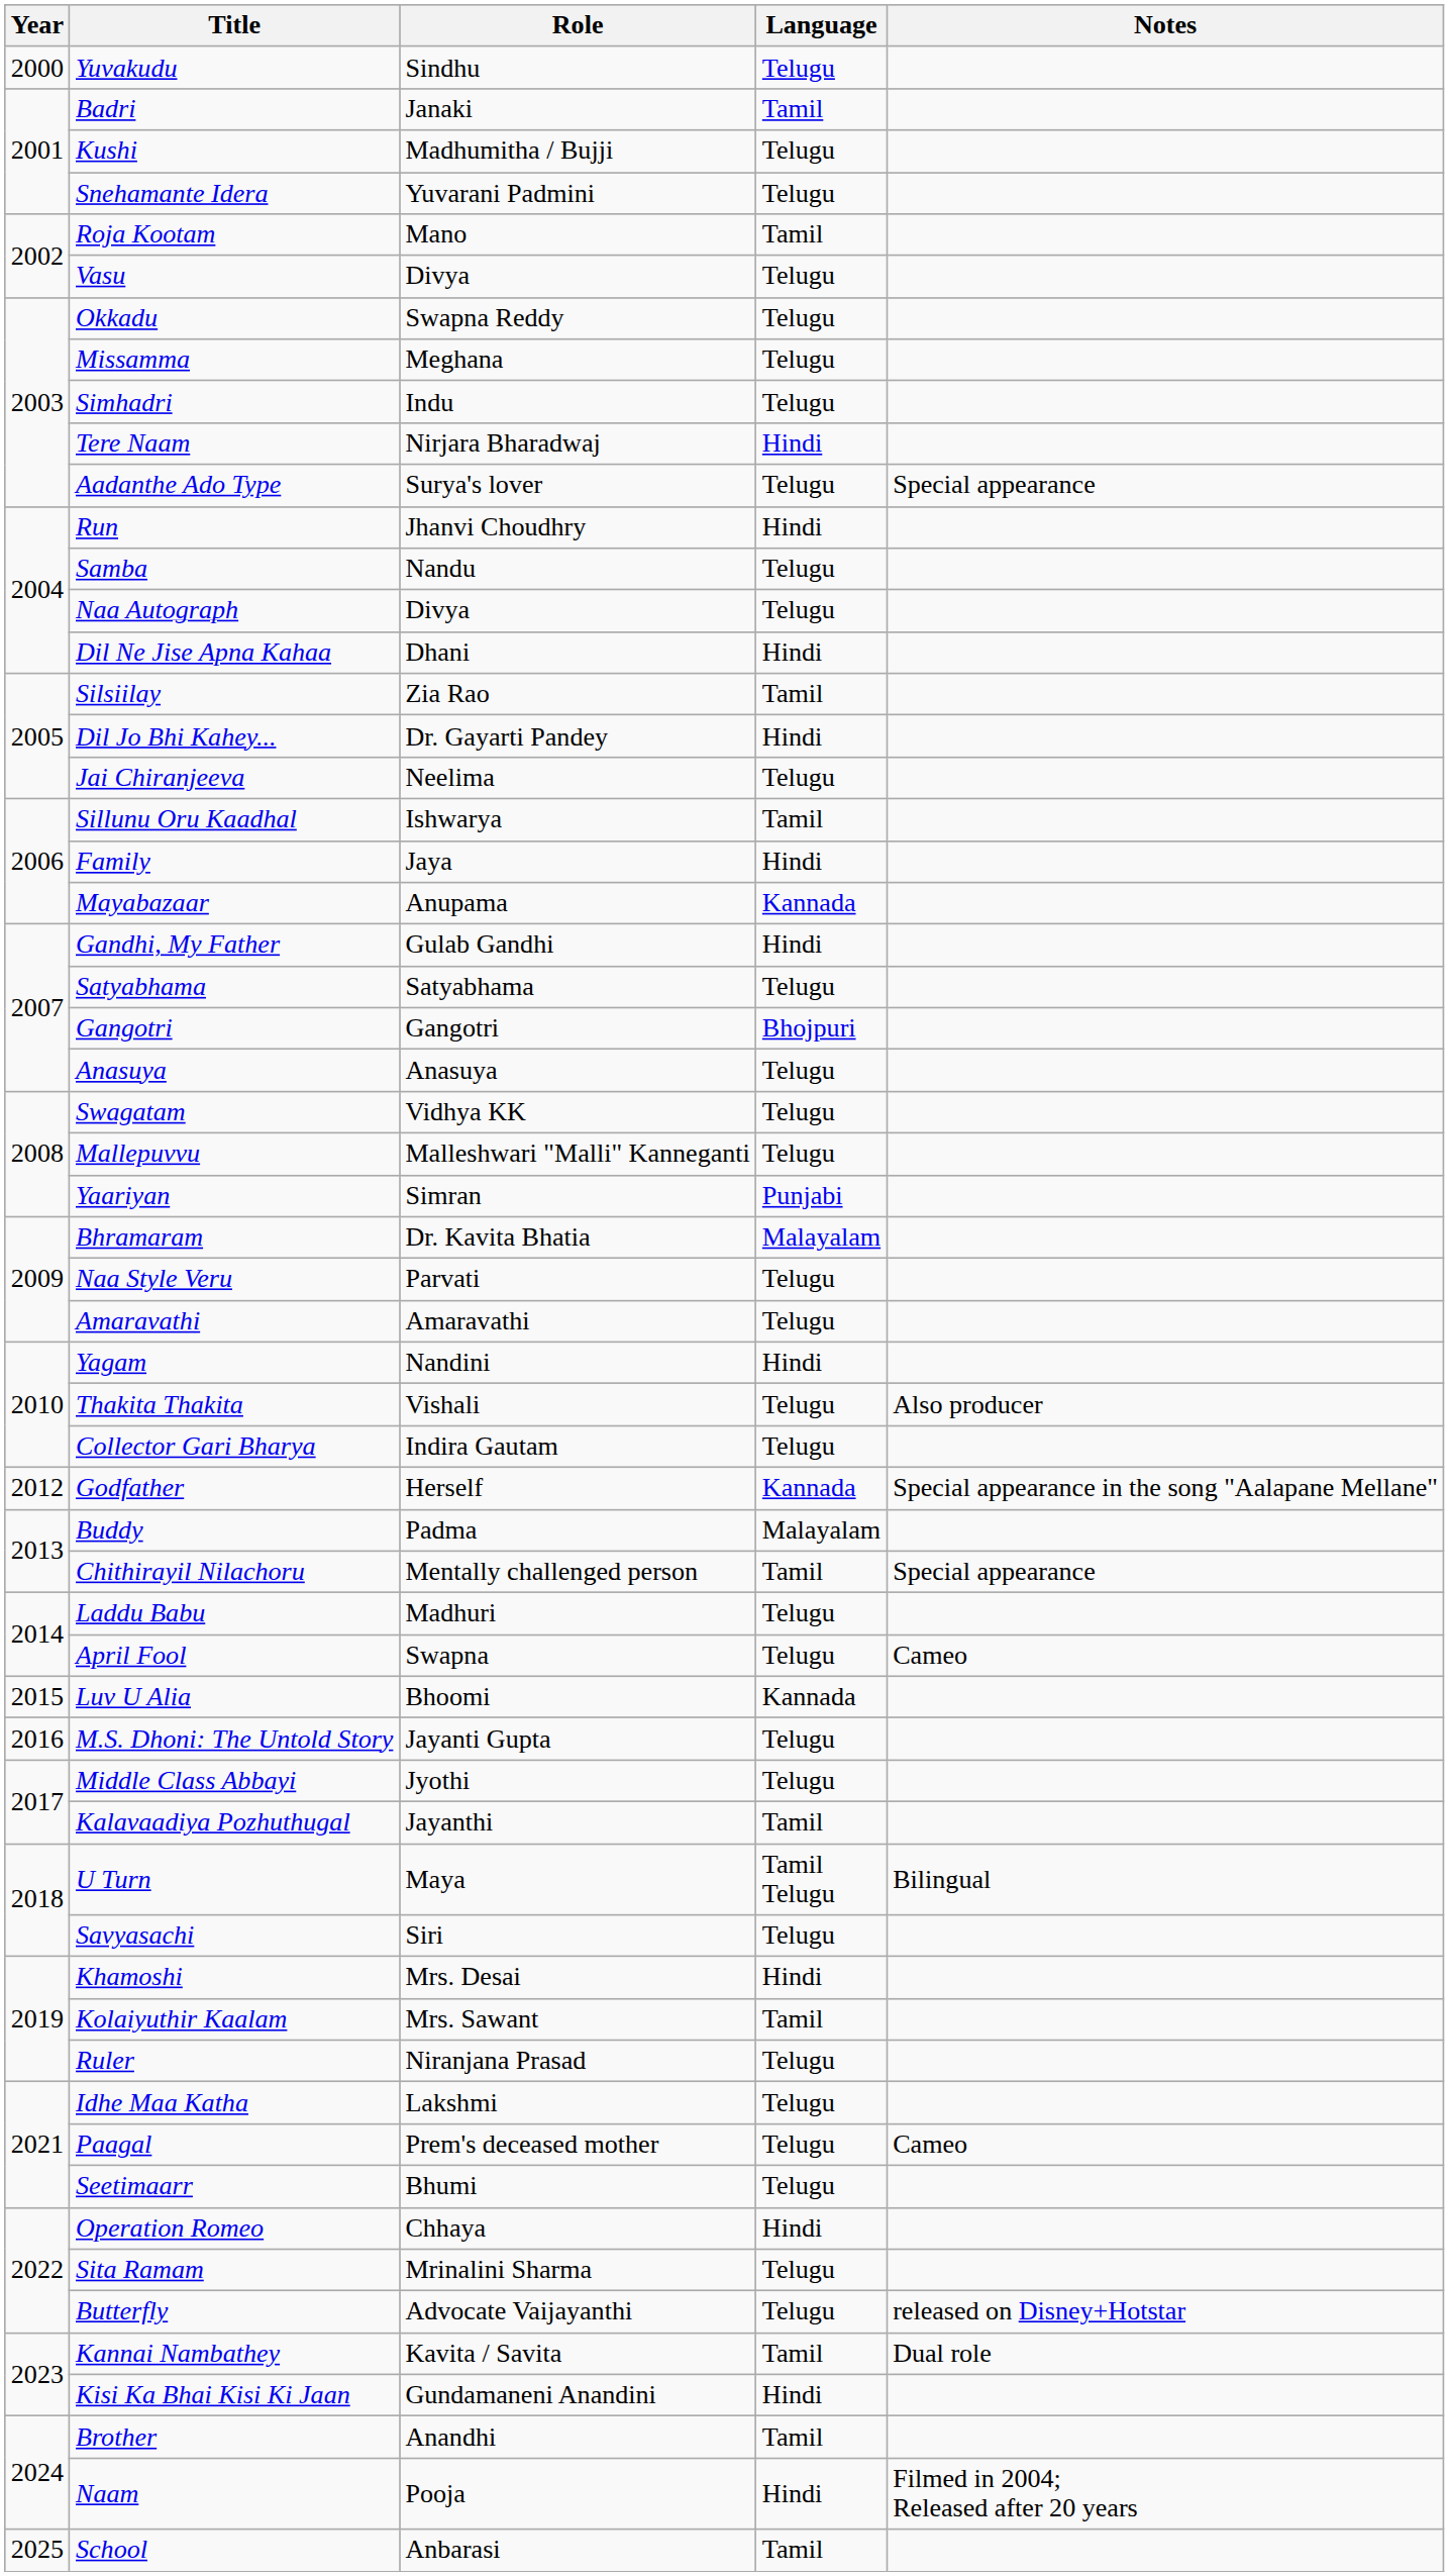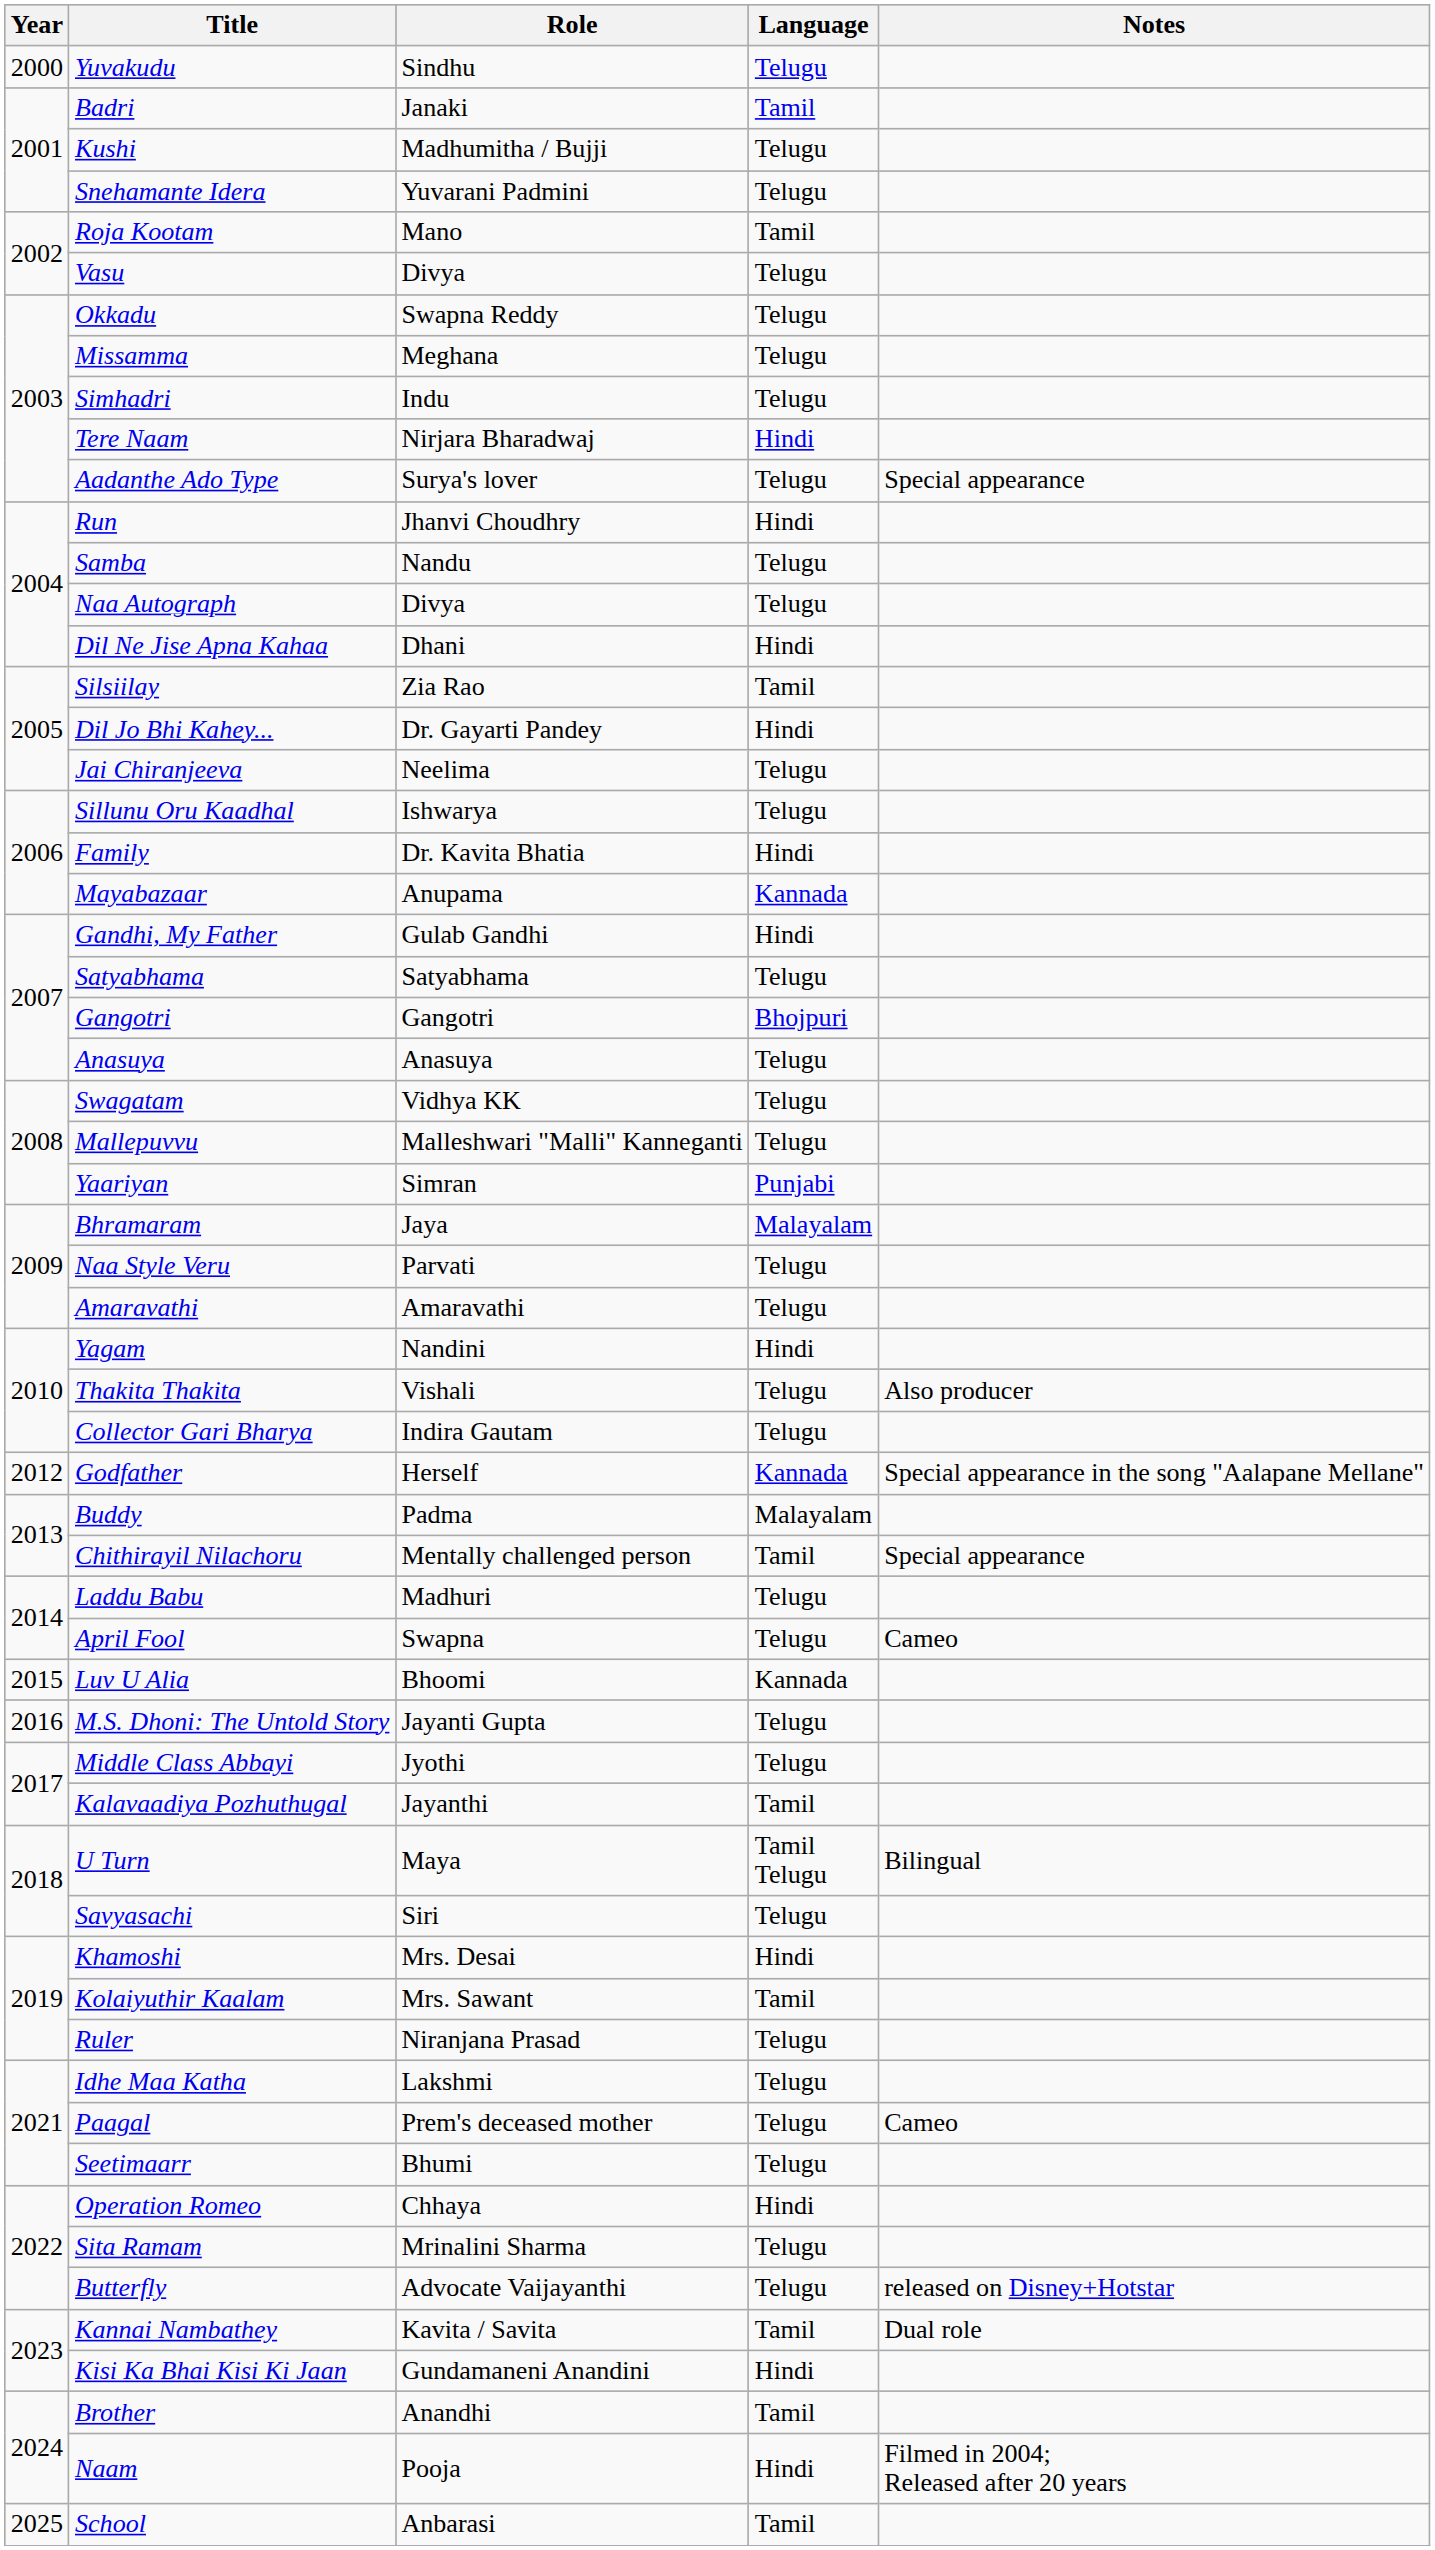 <table class="wikitable sortable">
 <tr>
 <th scope="col">Year</th>
 <th scope="col">Title</th>
 <th scope="col">Role</th>
 <th scope="col">Language</th>
 <th class="unsortable" scope="col">Notes</th>
 </tr>
 <tr>
 <td>2000</td>
 <td><em><a href='#'>Yuvakudu</a></em></td>
 <td>Sindhu</td>
 <td><a href='#'>Telugu</a></td>
 <td></td>
 </tr>
 <tr>
 <td rowspan="3">2001</td>
 <td><em><a href='#'>Badri</a></em></td>
 <td>Janaki</td>
 <td><a href='#'>Tamil</a></td>
 <td></td>
 </tr>
 <tr>
 <td><em><a href='#'>Kushi</a></em></td>
 <td>Madhumitha / Bujji</td>
 <td>Telugu</td>
 <td></td>
 </tr>
 <tr>
 <td><em><a href='#'>Snehamante Idera</a></em></td>
 <td>Yuvarani Padmini</td>
 <td>Telugu</td>
 <td></td>
 </tr>
 <tr>
 <td rowspan="2">2002</td>
 <td><em><a href='#'>Roja Kootam</a></em></td>
 <td>Mano</td>
 <td>Tamil</td>
 <td></td>
 </tr>
 <tr>
 <td><em><a href='#'>Vasu</a></em></td>
 <td>Divya</td>
 <td>Telugu</td>
 <td></td>
 </tr>
 <tr>
 <td rowspan="5">2003</td>
 <td><em><a href='#'>Okkadu</a></em></td>
 <td>Swapna Reddy</td>
 <td>Telugu</td>
 <td></td>
 </tr>
 <tr>
 <td><em><a href='#'>Missamma</a></em></td>
 <td>Meghana</td>
 <td>Telugu</td>
 <td></td>
 </tr>
 <tr>
 <td><em><a href='#'>Simhadri</a></em></td>
 <td>Indu</td>
 <td>Telugu</td>
 <td></td>
 </tr>
 <tr>
 <td><em><a href='#'>Tere Naam</a></em></td>
 <td>Nirjara Bharadwaj</td>
 <td><a href='#'>Hindi</a></td>
 <td></td>
 </tr>
 <tr>
 <td><em><a href='#'>Aadanthe Ado Type</a></em></td>
 <td>Surya's lover</td>
 <td>Telugu</td>
 <td>Special appearance</td>
 </tr>
 <tr>
 <td rowspan="4">2004</td>
 <td><em><a href='#'>Run</a></em></td>
 <td>Jhanvi Choudhry</td>
 <td>Hindi</td>
 <td></td>
 </tr>
 <tr>
 <td><em><a href='#'>Samba</a></em></td>
 <td>Nandu</td>
 <td>Telugu</td>
 <td></td>
 </tr>
 <tr>
 <td><em><a href='#'>Naa Autograph</a></em></td>
 <td>Divya</td>
 <td>Telugu</td>
 <td></td>
 </tr>
 <tr>
 <td><em><a href='#'>Dil Ne Jise Apna Kahaa</a></em></td>
 <td>Dhani</td>
 <td>Hindi</td>
 <td></td>
 </tr>
 <tr>
 <td rowspan="3">2005</td>
 <td><em><a href='#'>Silsiilay</a></em></td>
 <td>Zia Rao</td>
 <td>Tamil</td>
 <td></td>
 </tr>
 <tr>
 <td><em><a href='#'>Dil Jo Bhi Kahey...</a></em></td>
 <td>Dr. Gayarti Pandey</td>
 <td>Hindi</td>
 <td></td>
 </tr>
 <tr>
 <td><em><a href='#'>Jai Chiranjeeva</a></em></td>
 <td>Neelima</td>
 <td>Telugu</td>
 <td></td>
 </tr>
 <tr>
 <td rowspan="3">2006</td>
 <td><em><a href='#'>Sillunu Oru Kaadhal</a></em></td>
 <td>Ishwarya</td>
-<td>Tamil</td>
+<td>Telugu</td>
 <td></td>
 </tr>
 <tr>
 <td><em><a href='#'>Family</a></em></td>
-<td>Jaya</td>
+<td>Dr. Kavita Bhatia</td>
 <td>Hindi</td>
 <td></td>
 </tr>
 <tr>
 <td><em><a href='#'>Mayabazaar</a></em></td>
 <td>Anupama</td>
 <td><a href='#'>Kannada</a></td>
 <td></td>
 </tr>
 <tr>
 <td rowspan="4">2007</td>
 <td><em><a href='#'>Gandhi, My Father</a></em></td>
 <td>Gulab Gandhi</td>
 <td>Hindi</td>
 <td></td>
 </tr>
 <tr>
 <td><em><a href='#'>Satyabhama</a></em></td>
 <td>Satyabhama</td>
 <td>Telugu</td>
 <td></td>
 </tr>
 <tr>
 <td><em><a href='#'>Gangotri</a></em></td>
 <td>Gangotri</td>
 <td><a href='#'>Bhojpuri</a></td>
 <td></td>
 </tr>
 <tr>
 <td><em><a href='#'>Anasuya</a></em></td>
 <td>Anasuya</td>
 <td>Telugu</td>
 <td></td>
 </tr>
 <tr>
 <td rowspan="3">2008</td>
 <td><em><a href='#'>Swagatam</a></em></td>
 <td>Vidhya KK</td>
 <td>Telugu</td>
 <td></td>
 </tr>
 <tr>
 <td><em><a href='#'>Mallepuvvu</a></em></td>
 <td>Malleshwari "Malli" Kanneganti</td>
 <td>Telugu</td>
 <td></td>
 </tr>
 <tr>
 <td><em><a href='#'>Yaariyan</a></em></td>
 <td>Simran</td>
 <td><a href='#'>Punjabi</a></td>
 <td></td>
 </tr>
 <tr>
 <td rowspan="3">2009</td>
 <td><em><a href='#'>Bhramaram</a></em></td>
-<td>Dr. Kavita Bhatia</td>
+<td>Jaya</td>
 <td><a href='#'>Malayalam</a></td>
 <td></td>
 </tr>
 <tr>
 <td><em><a href='#'>Naa Style Veru</a></em></td>
 <td>Parvati</td>
 <td>Telugu</td>
 <td></td>
 </tr>
 <tr>
 <td><em><a href='#'>Amaravathi</a></em></td>
 <td>Amaravathi</td>
 <td>Telugu</td>
 <td></td>
 </tr>
 <tr>
 <td rowspan="3">2010</td>
 <td><em><a href='#'>Yagam</a></em></td>
 <td>Nandini</td>
 <td>Hindi</td>
 <td></td>
 </tr>
 <tr>
 <td><em><a href='#'>Thakita Thakita</a></em></td>
 <td>Vishali</td>
 <td>Telugu</td>
 <td>Also producer</td>
 </tr>
 <tr>
 <td><em><a href='#'>Collector Gari Bharya</a></em></td>
 <td>Indira Gautam</td>
 <td>Telugu</td>
 <td></td>
 </tr>
 <tr>
 <td>2012</td>
 <td><em><a href='#'>Godfather</a></em></td>
 <td>Herself</td>
 <td><a href='#'>Kannada</a></td>
 <td>Special appearance in the song "Aalapane Mellane"</td>
 </tr>
 <tr>
 <td rowspan="2">2013</td>
 <td><em><a href='#'>Buddy</a></em></td>
 <td>Padma</td>
 <td>Malayalam</td>
 <td></td>
 </tr>
 <tr>
 <td><em><a href='#'>Chithirayil Nilachoru</a></em></td>
 <td>Mentally challenged person</td>
 <td>Tamil</td>
 <td>Special appearance</td>
 </tr>
 <tr>
 <td rowspan="2">2014</td>
 <td><em><a href='#'>Laddu Babu</a></em></td>
 <td>Madhuri</td>
 <td>Telugu</td>
 <td></td>
 </tr>
 <tr>
 <td><em><a href='#'>April Fool</a></em></td>
 <td>Swapna</td>
 <td>Telugu</td>
 <td>Cameo</td>
 </tr>
 <tr>
 <td>2015</td>
 <td><em><a href='#'>Luv U Alia</a></em></td>
 <td>Bhoomi</td>
 <td>Kannada</td>
 <td></td>
 </tr>
 <tr>
 <td>2016</td>
 <td><em><a href='#'>M.S. Dhoni: The Untold Story</a></em></td>
 <td>Jayanti Gupta</td>
 <td>Telugu</td>
 <td></td>
 </tr>
 <tr>
 <td rowspan="2">2017</td>
 <td><em><a href='#'>Middle Class Abbayi</a></em></td>
 <td>Jyothi</td>
 <td>Telugu</td>
 <td></td>
 </tr>
 <tr>
 <td><em><a href='#'>Kalavaadiya Pozhuthugal</a></em></td>
 <td>Jayanthi</td>
 <td>Tamil</td>
 <td></td>
 </tr>
 <tr>
 <td rowspan="2">2018</td>
 <td><em><a href='#'>U Turn</a></em></td>
 <td>Maya</td>
 <td>Tamil<br>Telugu</td>
 <td>Bilingual</td>
 </tr>
 <tr>
 <td><em><a href='#'>Savyasachi</a></em></td>
 <td>Siri</td>
 <td>Telugu</td>
 <td></td>
 </tr>
 <tr>
 <td rowspan="3">2019</td>
 <td><em><a href='#'>Khamoshi</a></em></td>
 <td>Mrs. Desai</td>
 <td>Hindi</td>
 <td></td>
 </tr>
 <tr>
 <td><em><a href='#'>Kolaiyuthir Kaalam</a></em></td>
 <td>Mrs. Sawant</td>
 <td>Tamil</td>
 <td></td>
 </tr>
 <tr>
 <td><em><a href='#'>Ruler</a></em></td>
 <td>Niranjana Prasad</td>
 <td>Telugu</td>
 <td></td>
 </tr>
 <tr>
 <td rowspan="3">2021</td>
 <td><em><a href='#'>Idhe Maa Katha</a></em></td>
 <td>Lakshmi</td>
 <td>Telugu</td>
 <td></td>
 </tr>
 <tr>
 <td><em><a href='#'>Paagal</a></em></td>
 <td>Prem's deceased mother</td>
 <td>Telugu</td>
 <td>Cameo</td>
 </tr>
 <tr>
 <td><em><a href='#'>Seetimaarr</a></em></td>
 <td>Bhumi</td>
 <td>Telugu</td>
 <td></td>
 </tr>
 <tr>
 <td rowspan="3">2022</td>
 <td Operation Romeo (film)><em><a href='#'>Operation Romeo</a></em></td>
 <td>Chhaya</td>
 <td>Hindi</td>
 <td></td>
 </tr>
 <tr>
 <td><em><a href='#'>Sita Ramam</a></em></td>
 <td>Mrinalini Sharma</td>
 <td>Telugu</td>
 <td></td>
 </tr>
 <tr>
 <td><em><a href='#'>Butterfly</a></em></td>
 <td>Advocate Vaijayanthi</td>
 <td>Telugu</td>
 <td>released on <a href='#'>Disney+Hotstar</a></td>
 </tr>
 <tr>
 <td rowspan="2">2023</td>
 <td><em><a href='#'>Kannai Nambathey</a></em></td>
 <td>Kavita / Savita</td>
 <td>Tamil</td>
 <td>Dual role</td>
 </tr>
 <tr>
 <td><em><a href='#'>Kisi Ka Bhai Kisi Ki Jaan</a></em></td>
 <td>Gundamaneni Anandini</td>
 <td>Hindi</td>
 <td></td>
 </tr>
 <tr>
 <td rowspan="2">2024</td>
 <td><em><a href='#'>Brother</a></em></td>
 <td>Anandhi</td>
 <td>Tamil</td>
 <td></td>
 </tr>
 <tr>
 <td><em><a href='#'>Naam</a></em></td>
 <td>Pooja</td>
 <td>Hindi</td>
 <td>Filmed in 2004;<br>Released after 20 years</td>
 </tr>
 <tr>
 <td>2025</td>
 <td><em><a href='#'>School</a></em></td>
 <td>Anbarasi</td>
 <td>Tamil</td>
 <td></td>
 </tr>
 <tr>
 </tr>
 </table>
